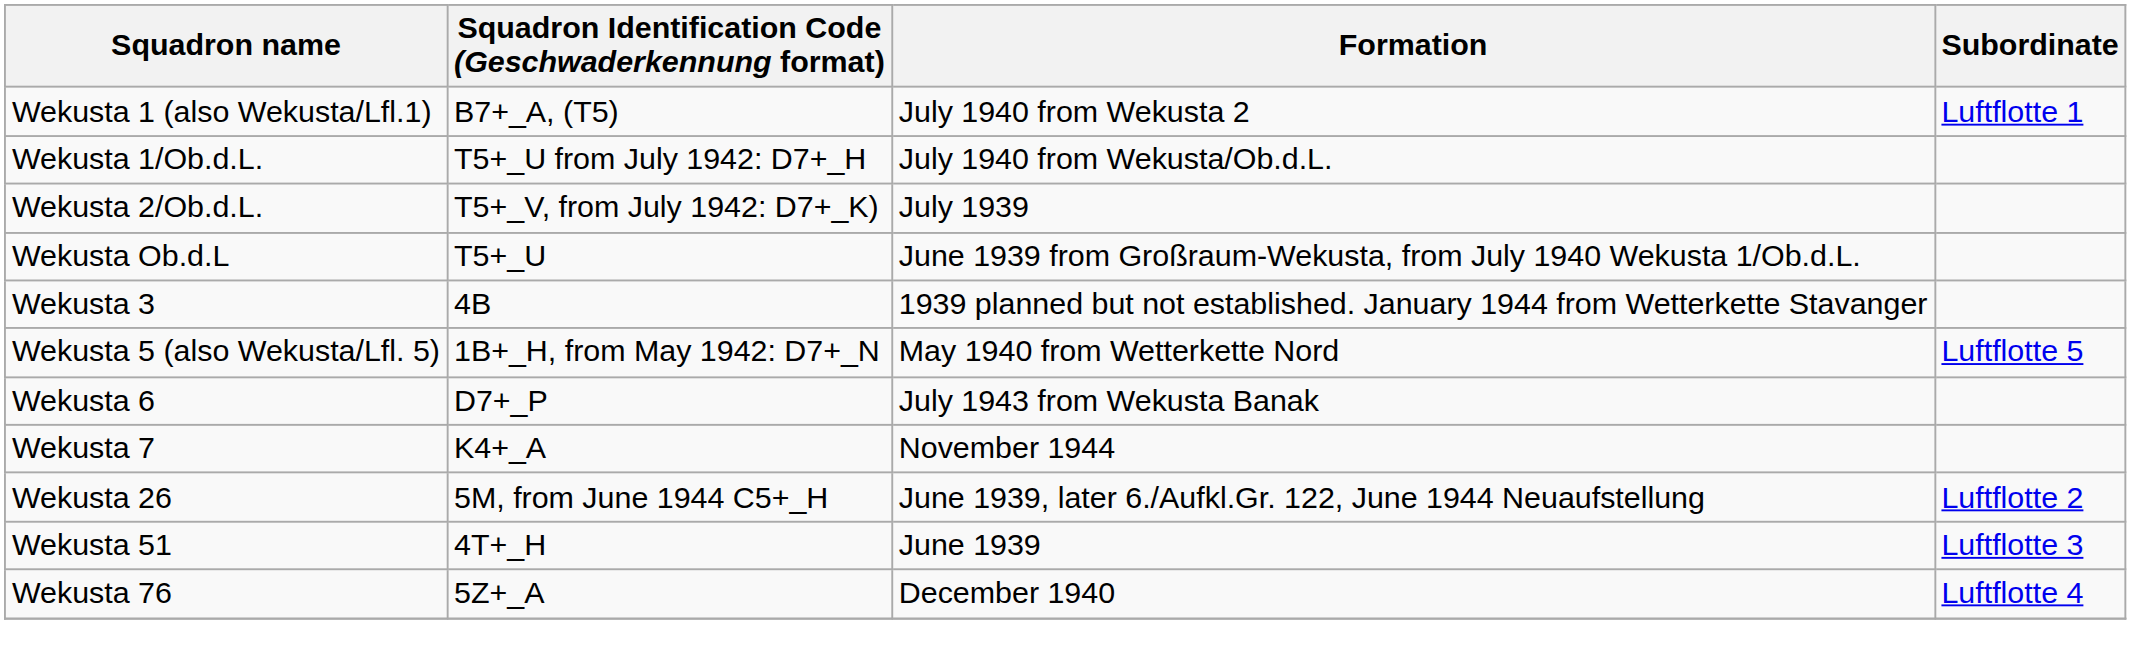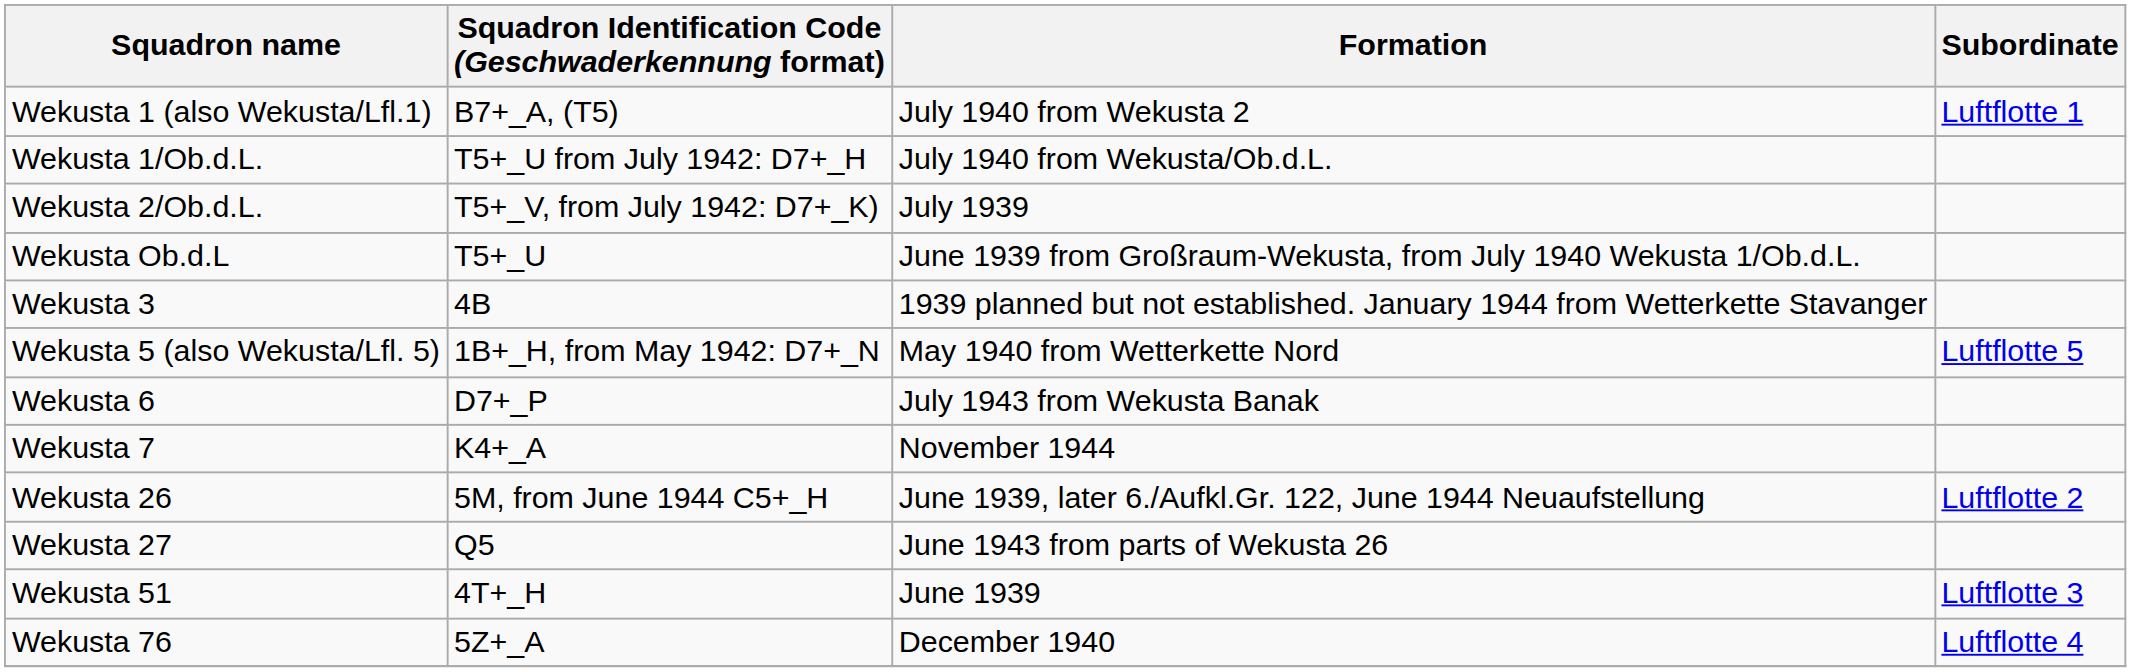 <table class="wikitable">
 <tr>
 <th>Squadron name</th>
 <th>Squadron Identification Code<br><em>(Geschwaderkennung</em> format)</th>
 <th>Formation</th>
 <th>Subordinate</th>
 </tr>
 <tr>
 <td>Wekusta 1 (also Wekusta/Lfl.1)</td>
 <td>B7+_A, (T5)</td>
 <td>July 1940 from Wekusta 2</td>
 <td><a href='#'>Luftflotte 1</a></td>
 </tr>
 <tr>
 <td>Wekusta 1/Ob.d.L.</td>
 <td>T5+_U from July 1942: D7+_H</td>
 <td>July 1940 from Wekusta/Ob.d.L.</td>
 <td></td>
 </tr>
 <tr>
 <td>Wekusta 2/Ob.d.L.</td>
 <td>T5+_V, from July 1942: D7+_K)</td>
 <td>July 1939</td>
 <td></td>
 </tr>
 <tr>
 <td>Wekusta Ob.d.L</td>
 <td>T5+_U</td>
 <td>June 1939 from Großraum-Wekusta, from July 1940 Wekusta 1/Ob.d.L.</td>
 <td></td>
 </tr>
 <tr>
 <td>Wekusta 3</td>
 <td>4B</td>
 <td>1939 planned but not established. January 1944 from Wetterkette Stavanger</td>
 <td></td>
 </tr>
 <tr>
 <td>Wekusta 5 (also Wekusta/Lfl. 5)</td>
 <td>1B+_H, from May 1942: D7+_N</td>
 <td>May 1940 from Wetterkette Nord</td>
 <td><a href='#'>Luftflotte 5</a></td>
 </tr>
 <tr>
 <td>Wekusta 6</td>
 <td>D7+_P</td>
 <td>July 1943 from Wekusta Banak</td>
 <td></td>
 </tr>
 <tr>
 <td>Wekusta 7</td>
 <td>K4+_A</td>
 <td>November 1944</td>
 <td></td>
 </tr>
 <tr>
 <td>Wekusta 26</td>
 <td>5M, from June 1944 C5+_H</td>
 <td>June 1939, later 6./Aufkl.Gr. 122, June 1944 Neuaufstellung</td>
 <td><a href='#'>Luftflotte 2</a></td>
 </tr>
 <tr>
+<td>Wekusta 27</td>
+<td>Q5</td>
+<td>June 1943 from parts of Wekusta 26</td>
+<td></td>
+</tr>
+<tr>
 <td>Wekusta 51</td>
 <td>4T+_H</td>
 <td>June 1939</td>
 <td><a href='#'>Luftflotte 3</a></td>
 </tr>
 <tr>
 <td>Wekusta 76</td>
 <td>5Z+_A</td>
 <td>December 1940</td>
 <td><a href='#'>Luftflotte 4</a></td>
 </tr>
 <tr>
 </tr>
 </table>
